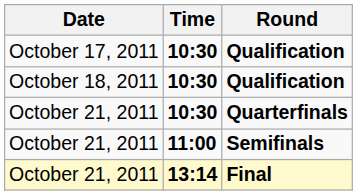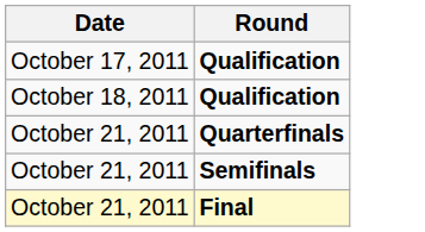 <table class="wikitable">
 <tr>
 <th>Date</th>
-<th>Time</th>
 <th>Round</th>
 </tr>
 <tr>
 <td>October 17, 2011</td>
-<td><strong>10:30</strong></td>
 <td><strong>Qualification</strong></td>
 </tr>
 <tr>
 <td>October 18, 2011</td>
-<td><strong>10:30</strong></td>
 <td><strong>Qualification</strong></td>
 </tr>
 <tr>
 <td>October 21, 2011</td>
-<td><strong>10:30</strong></td>
 <td><strong>Quarterfinals</strong></td>
 </tr>
 <tr>
 <td>October 21, 2011</td>
-<td><strong>11:00</strong></td>
 <td><strong>Semifinals</strong></td>
 </tr>
 <tr style=background:lemonchiffon>
 <td>October 21, 2011</td>
-<td><strong>13:14</strong></td>
 <td><strong>Final</strong></td>
 </tr>
 </table>
